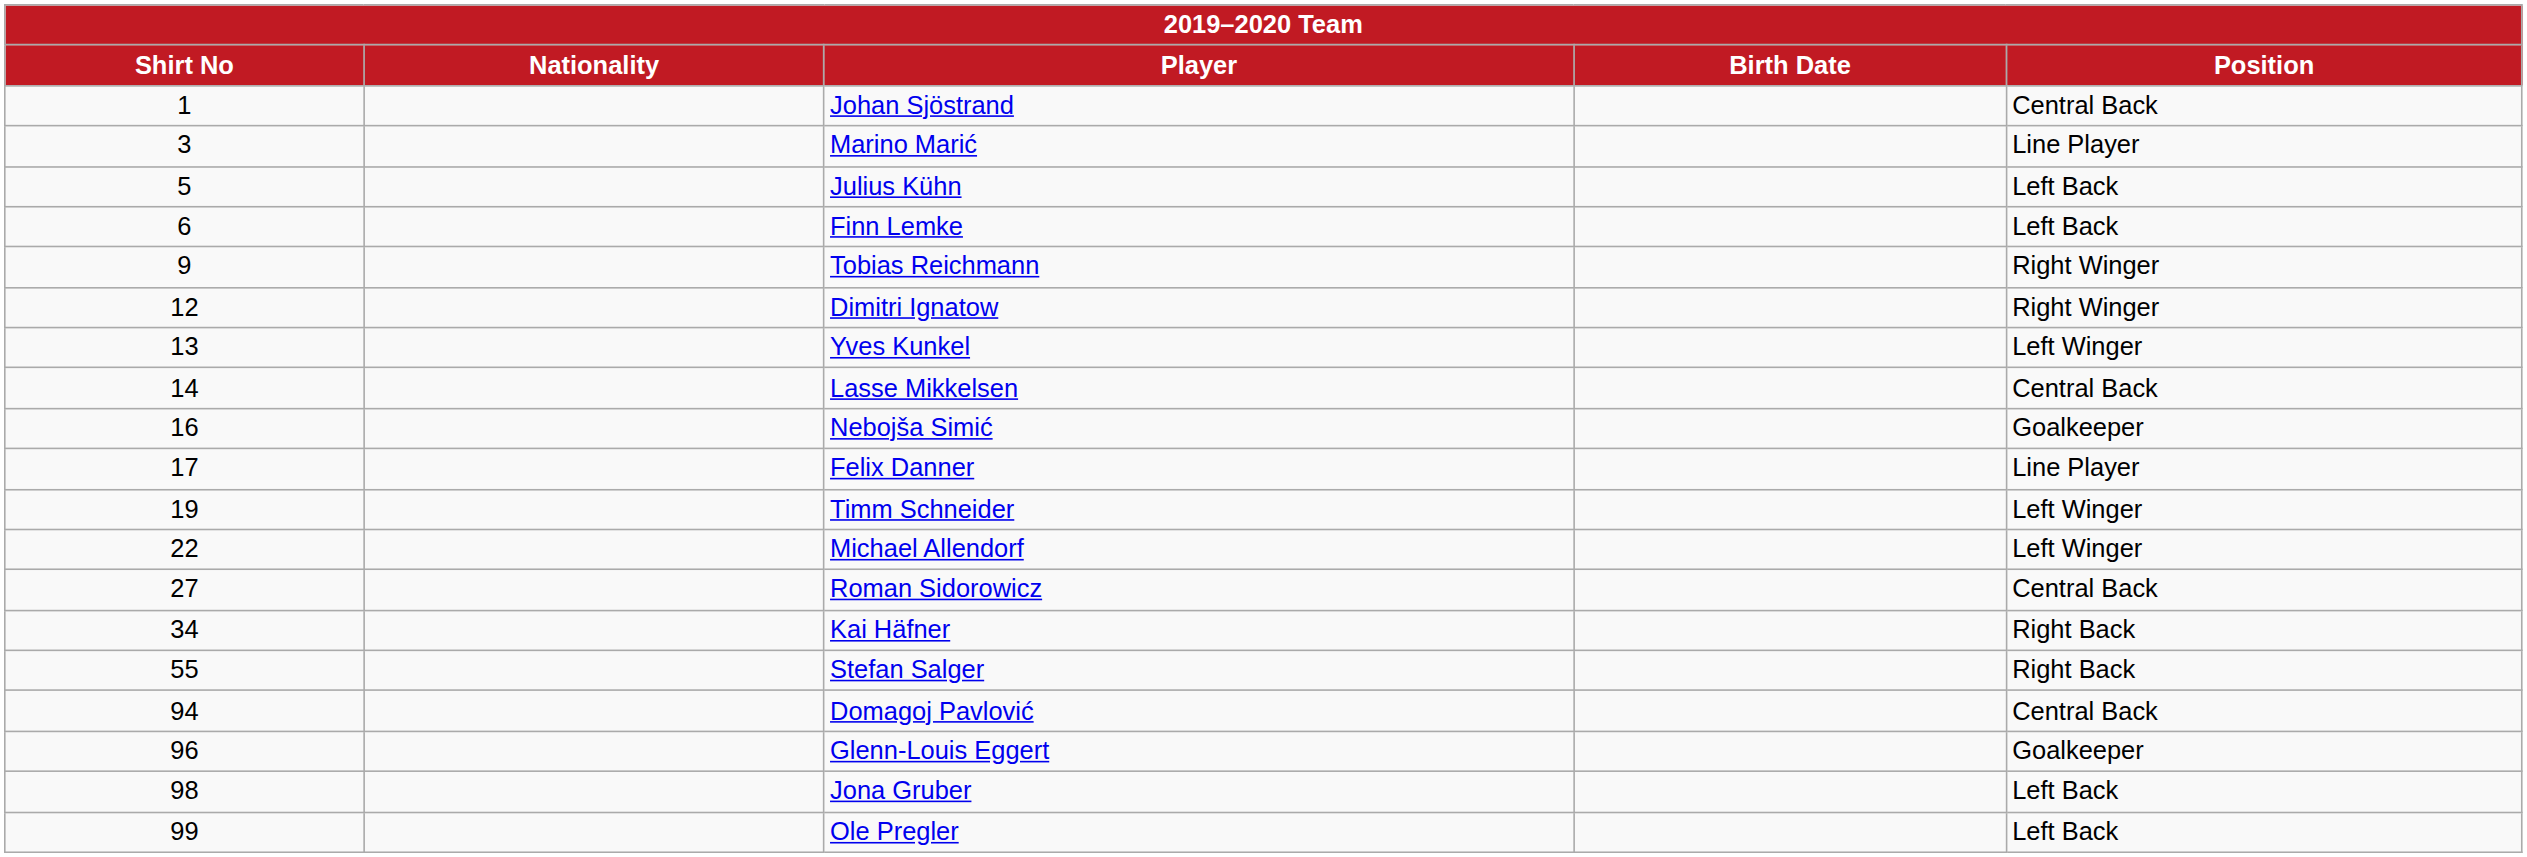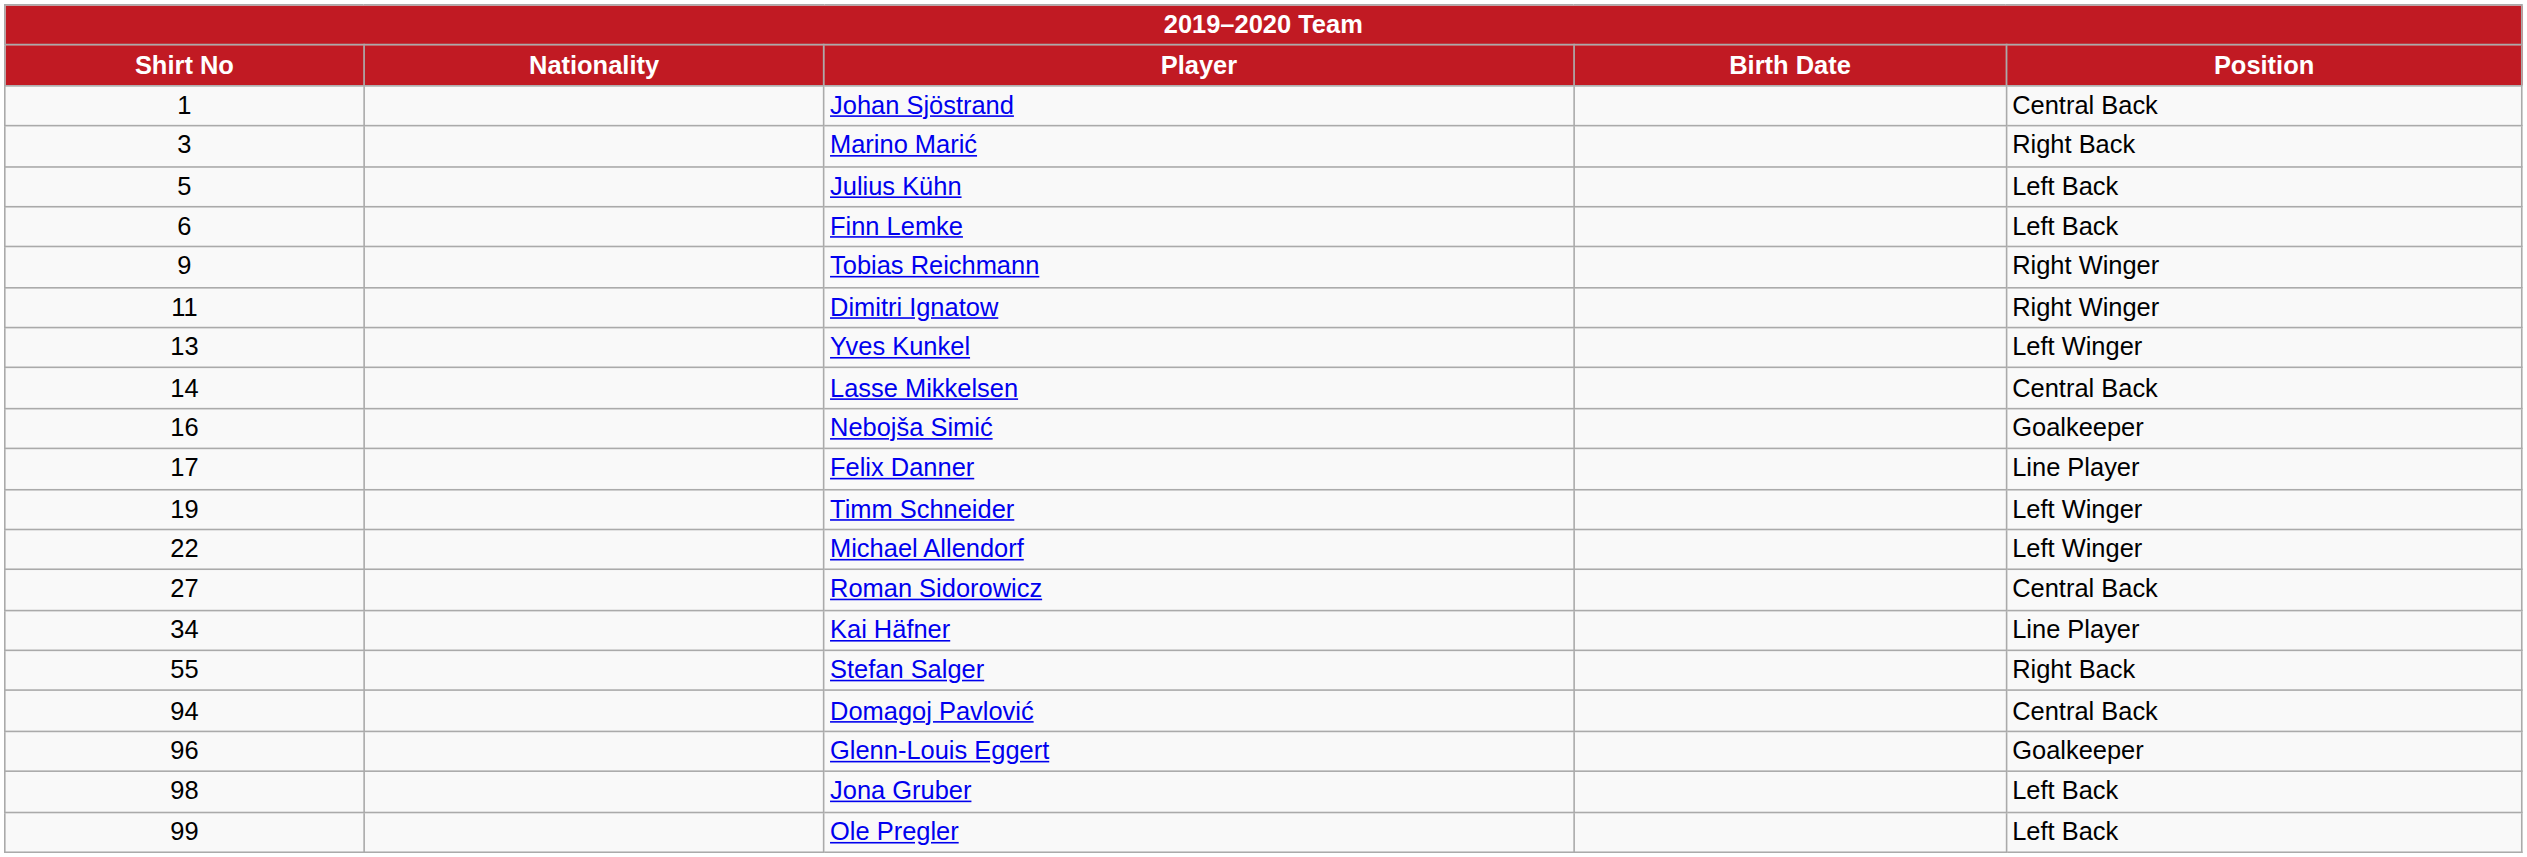 <table class="wikitable collapsible collapsed" style="width:100%;">
 <tr>
 <th colspan=5 style="background-color:#C11A23;color:white;text-align:center;"><strong>2019–2020 Team</strong></th>
 </tr>
 <tr>
 <th style="color:white; background:#C11A23">Shirt No</th>
 <th style="color:white; background:#C11A23">Nationality</th>
 <th style="color:white; background:#C11A23">Player</th>
 <th style="color:white; background:#C11A23">Birth Date</th>
 <th style="color:white; background:#C11A23">Position</th>
 </tr>
 <tr>
 <td align=center>1</td>
 <td></td>
 <td><a href='#'>Johan Sjöstrand</a></td>
 <td></td>
 <td>Central Back</td>
 </tr>
 <tr>
 <td align=center>3</td>
 <td></td>
 <td><a href='#'>Marino Marić</a></td>
 <td></td>
-<td>Line Player</td>
+<td>Right Back</td>
 </tr>
 <tr>
 <td align=center>5</td>
 <td></td>
 <td><a href='#'>Julius Kühn</a></td>
 <td></td>
 <td>Left Back</td>
 </tr>
 <tr>
 <td align=center>6</td>
 <td></td>
 <td><a href='#'>Finn Lemke</a></td>
 <td></td>
 <td>Left Back</td>
 </tr>
 <tr>
 <td align=center>9</td>
 <td></td>
 <td><a href='#'>Tobias Reichmann</a></td>
 <td></td>
 <td>Right Winger</td>
 </tr>
 <tr>
-<td align=center>12</td>
+<td align=center>11</td>
 <td></td>
 <td><a href='#'>Dimitri Ignatow</a></td>
 <td></td>
 <td>Right Winger</td>
 </tr>
 <tr>
 <td align=center>13</td>
 <td></td>
 <td><a href='#'>Yves Kunkel</a></td>
 <td></td>
 <td>Left Winger</td>
 </tr>
 <tr>
 <td align=center>14</td>
 <td></td>
 <td><a href='#'>Lasse Mikkelsen</a></td>
 <td></td>
 <td>Central Back</td>
 </tr>
 <tr>
 <td align=center>16</td>
 <td></td>
 <td><a href='#'>Nebojša Simić</a></td>
 <td></td>
 <td>Goalkeeper</td>
 </tr>
 <tr>
 <td align=center>17</td>
 <td></td>
 <td><a href='#'>Felix Danner</a></td>
 <td></td>
 <td>Line Player</td>
 </tr>
 <tr>
 <td align=center>19</td>
 <td></td>
 <td><a href='#'>Timm Schneider</a></td>
 <td></td>
 <td>Left Winger</td>
 </tr>
 <tr>
 <td align=center>22</td>
 <td></td>
 <td><a href='#'>Michael Allendorf</a></td>
 <td></td>
 <td>Left Winger</td>
 </tr>
 <tr>
 <td align=center>27</td>
 <td></td>
 <td><a href='#'>Roman Sidorowicz</a></td>
 <td></td>
 <td>Central Back</td>
 </tr>
 <tr>
 <td align=center>34</td>
 <td></td>
 <td><a href='#'>Kai Häfner</a></td>
 <td></td>
-<td>Right Back</td>
+<td>Line Player</td>
 </tr>
 <tr>
 <td align=center>55</td>
 <td></td>
 <td><a href='#'>Stefan Salger</a></td>
 <td></td>
 <td>Right Back</td>
 </tr>
 <tr>
 <td align=center>94</td>
 <td></td>
 <td><a href='#'>Domagoj Pavlović</a></td>
 <td></td>
 <td>Central Back</td>
 </tr>
 <tr>
 <td align=center>96</td>
 <td></td>
 <td><a href='#'>Glenn-Louis Eggert</a></td>
 <td></td>
 <td>Goalkeeper</td>
 </tr>
 <tr>
 <td align=center>98</td>
 <td></td>
 <td><a href='#'>Jona Gruber</a></td>
 <td></td>
 <td>Left Back</td>
 </tr>
 <tr>
 <td align=center>99</td>
 <td></td>
 <td><a href='#'>Ole Pregler</a></td>
 <td></td>
 <td>Left Back</td>
 </tr>
 </table>
